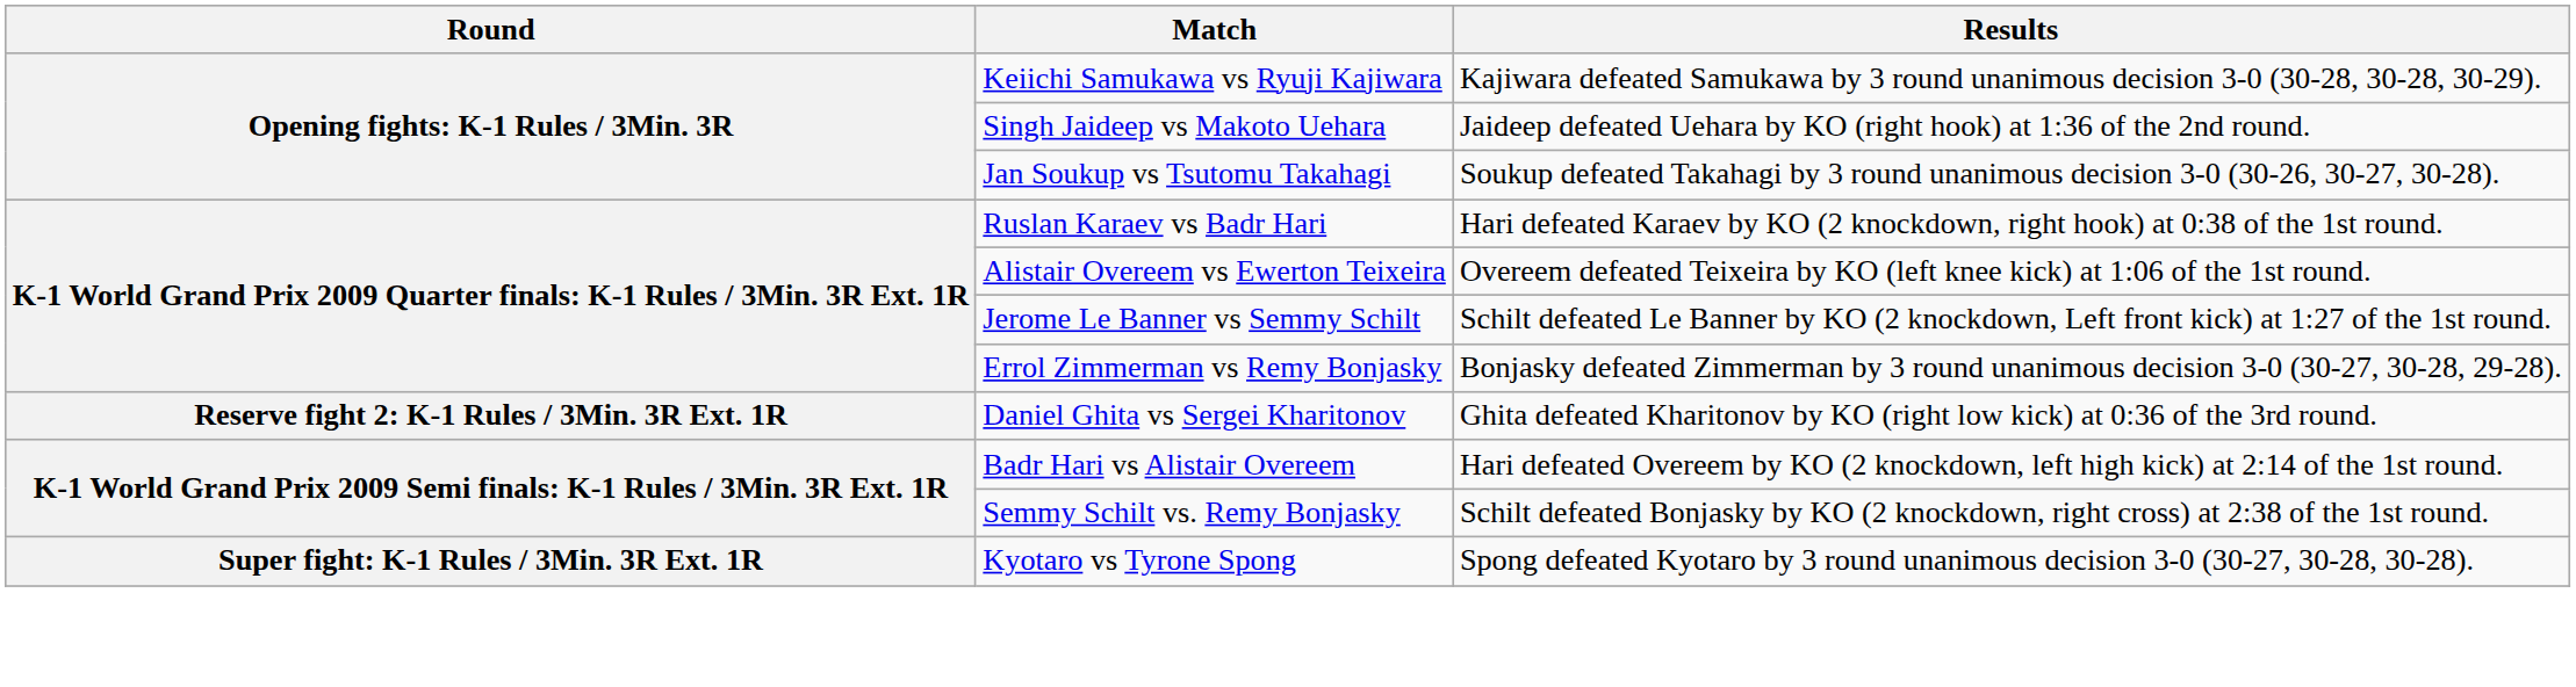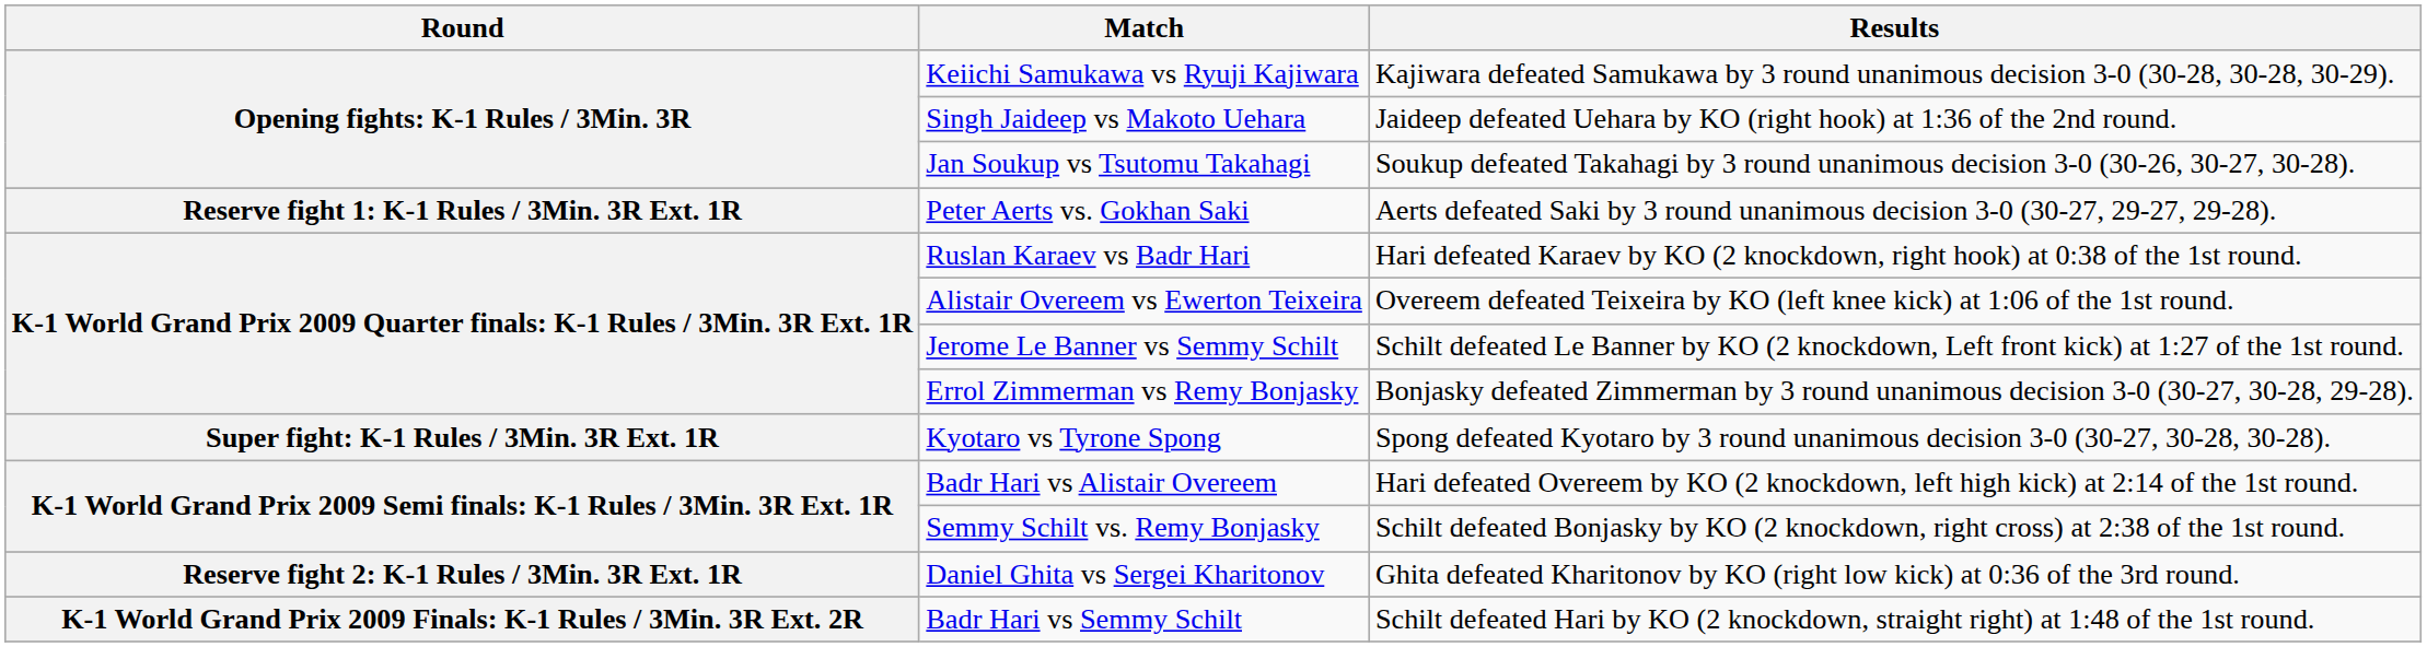 <table class="wikitable">
 <tr>
 <th scope="col">Round</th>
 <th scope="col">Match</th>
 <th scope="col">Results</th>
 </tr>
 <tr>
 <th scope="row" rowspan="3">Opening fights: K-1 Rules / 3Min. 3R</th>
 <td> <a href='#'>Keiichi Samukawa</a> vs <a href='#'>Ryuji Kajiwara</a> </td>
 <td>Kajiwara defeated Samukawa by 3 round unanimous decision 3-0 (30-28, 30-28, 30-29).</td>
 </tr>
 <tr>
 <td> <a href='#'>Singh Jaideep</a> vs <a href='#'>Makoto Uehara</a> </td>
 <td>Jaideep defeated Uehara by KO (right hook) at 1:36 of the 2nd round.</td>
 </tr>
 <tr>
 <td> <a href='#'>Jan Soukup</a> vs <a href='#'>Tsutomu Takahagi</a> </td>
 <td>Soukup defeated Takahagi by 3 round unanimous decision 3-0 (30-26, 30-27, 30-28).</td>
 </tr>
 <tr>
+<th scope="row">Reserve fight 1: K-1 Rules / 3Min. 3R Ext. 1R</th>
+<td> <a href='#'>Peter Aerts</a> vs. <a href='#'>Gokhan Saki</a> </td>
+<td>Aerts defeated Saki by 3 round unanimous decision 3-0 (30-27, 29-27, 29-28).</td>
+</tr>
+<tr>
 <th scope="row" rowspan="4">K-1 World Grand Prix 2009 Quarter finals: K-1 Rules / 3Min. 3R Ext. 1R</th>
 <td> <a href='#'>Ruslan Karaev</a> vs <a href='#'>Badr Hari</a> </td>
 <td>Hari defeated Karaev by KO (2 knockdown, right hook) at 0:38 of the 1st round.</td>
 </tr>
 <tr>
 <td> <a href='#'>Alistair Overeem</a> vs <a href='#'>Ewerton Teixeira</a> </td>
 <td>Overeem defeated Teixeira by KO (left knee kick) at 1:06 of the 1st round.</td>
 </tr>
 <tr>
 <td> <a href='#'>Jerome Le Banner</a> vs <a href='#'>Semmy Schilt</a> </td>
 <td>Schilt defeated Le Banner by KO (2 knockdown, Left front kick) at 1:27 of the 1st round.</td>
 </tr>
 <tr>
 <td> <a href='#'>Errol Zimmerman</a> vs <a href='#'>Remy Bonjasky</a> </td>
 <td>Bonjasky defeated Zimmerman by 3 round unanimous decision 3-0 (30-27, 30-28, 29-28).</td>
 </tr>
 <tr>
-<th scope="row">Reserve fight 2: K-1 Rules / 3Min. 3R Ext. 1R</th>
-<td> <a href='#'>Daniel Ghita</a> vs <a href='#'>Sergei Kharitonov</a> </td>
-<td>Ghita defeated Kharitonov by KO (right low kick) at 0:36 of the 3rd round.</td>
+<th scope="row">Super fight: K-1 Rules / 3Min. 3R Ext. 1R</th>
+<td> <a href='#'>Kyotaro</a> vs <a href='#'>Tyrone Spong</a> </td>
+<td>Spong defeated Kyotaro by 3 round unanimous decision 3-0 (30-27, 30-28, 30-28).</td>
 </tr>
 <tr>
 <th scope="row" rowspan="2">K-1 World Grand Prix 2009 Semi finals: K-1 Rules / 3Min. 3R Ext. 1R</th>
 <td> <a href='#'>Badr Hari</a> vs <a href='#'>Alistair Overeem</a> </td>
 <td>Hari defeated Overeem by KO (2 knockdown, left high kick) at 2:14 of the 1st round.</td>
 </tr>
 <tr>
 <td> <a href='#'>Semmy Schilt</a> vs. <a href='#'>Remy Bonjasky</a> </td>
 <td>Schilt defeated Bonjasky by KO (2 knockdown, right cross) at 2:38 of the 1st round.</td>
 </tr>
 <tr>
-<th scope="row">Super fight: K-1 Rules / 3Min. 3R Ext. 1R</th>
-<td> <a href='#'>Kyotaro</a> vs <a href='#'>Tyrone Spong</a> </td>
-<td>Spong defeated Kyotaro by 3 round unanimous decision 3-0 (30-27, 30-28, 30-28).</td>
+<th scope="row">Reserve fight 2: K-1 Rules / 3Min. 3R Ext. 1R</th>
+<td> <a href='#'>Daniel Ghita</a> vs <a href='#'>Sergei Kharitonov</a> </td>
+<td>Ghita defeated Kharitonov by KO (right low kick) at 0:36 of the 3rd round.</td>
+</tr>
+<tr>
+<th scope="row">K-1 World Grand Prix 2009 Finals: K-1 Rules / 3Min. 3R Ext. 2R</th>
+<td> <a href='#'>Badr Hari</a> vs <a href='#'>Semmy Schilt</a> </td>
+<td>Schilt defeated Hari by KO (2 knockdown, straight right) at 1:48 of the 1st round.</td>
 </tr>
 </table>
